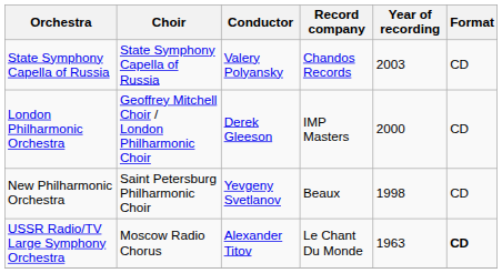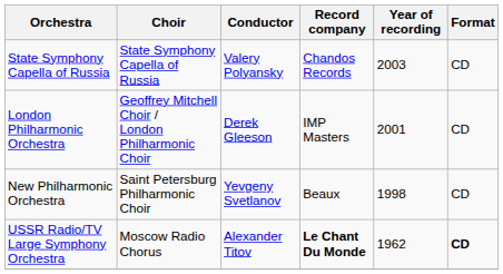 <table class="wikitable">
 <tr>
 <th>Orchestra</th>
 <th>Choir</th>
 <th>Conductor</th>
 <th>Record company</th>
 <th>Year of recording</th>
 <th>Format</th>
 </tr>
 <tr>
 <td><a href='#'>State Symphony Capella of Russia</a></td>
 <td><a href='#'>State Symphony Capella of Russia</a></td>
 <td><a href='#'>Valery Polyansky</a></td>
 <td><a href='#'>Chandos Records</a></td>
 <td>2003</td>
 <td>CD</td>
 </tr>
 <tr>
 <td><a href='#'>London Philharmonic Orchestra</a></td>
 <td><a href='#'>Geoffrey Mitchell Choir</a> /<br> <a href='#'>London Philharmonic Choir</a></td>
 <td><a href='#'>Derek Gleeson</a></td>
 <td>IMP Masters</td>
-<td>2000</td>
+<td>2001</td>
 <td>CD</td>
 </tr>
 <tr>
 <td>New Philharmonic Orchestra</td>
 <td>Saint Petersburg Philharmonic Choir</td>
 <td><a href='#'>Yevgeny Svetlanov</a></td>
 <td>Beaux</td>
 <td>1998</td>
 <td>CD</td>
 </tr>
 <tr>
 <td><a href='#'>USSR Radio/TV Large Symphony Orchestra</a></td>
 <td>Moscow Radio Chorus</td>
 <td><a href='#'>Alexander Titov</a></td>
-<td>Le Chant Du Monde</td>
-<td>1963</td>
+<td><strong>Le Chant Du Monde</strong></td>
+<td>1962</td>
 <td><strong>CD</strong></td>
 </tr>
 <tr>
 </tr>
 </table>
